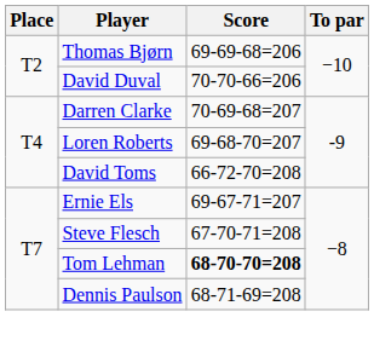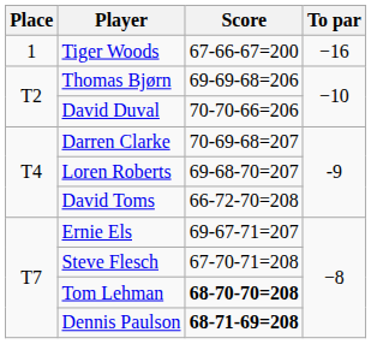 <table class="wikitable">
 <tr>
 <th>Place</th>
 <th>Player</th>
 <th>Score</th>
 <th>To par</th>
+</tr>
+<tr>
+<td align=center>1</td>
+<td> <a href='#'>Tiger Woods</a></td>
+<td align=center>67-66-67=200</td>
+<td align=center>−16</td>
 </tr>
 <tr>
 <td rowspan="2" align=center>T2</td>
 <td> <a href='#'>Thomas Bjørn</a></td>
 <td align=center>69-69-68=206</td>
 <td rowspan="2" align=center>−10</td>
 </tr>
 <tr>
 <td> <a href='#'>David Duval</a></td>
 <td align=center>70-70-66=206</td>
 </tr>
 <tr>
 <td rowspan="3" align=center>T4</td>
 <td> <a href='#'>Darren Clarke</a></td>
 <td align=center>70-69-68=207</td>
 <td rowspan="3" align=center>-9</td>
 </tr>
 <tr>
 <td> <a href='#'>Loren Roberts</a></td>
 <td align=center>69-68-70=207</td>
 </tr>
 <tr>
 <td> <a href='#'>David Toms</a></td>
 <td align=center>66-72-70=208</td>
 </tr>
 <tr>
 <td rowspan="4" align=center>T7</td>
 <td> <a href='#'>Ernie Els</a></td>
 <td align=center>69-67-71=207</td>
 <td rowspan="4" align=center>−8</td>
 </tr>
 <tr>
 <td> <a href='#'>Steve Flesch</a></td>
 <td align=center>67-70-71=208</td>
 </tr>
 <tr>
 <td> <a href='#'>Tom Lehman</a></td>
 <td align=center><strong>68-70-70=208</strong></td>
 </tr>
 <tr>
 <td> <a href='#'>Dennis Paulson</a></td>
-<td align=center>68-71-69=208</td>
+<td align=center><strong>68-71-69=208</strong></td>
 </tr>
 </table>
